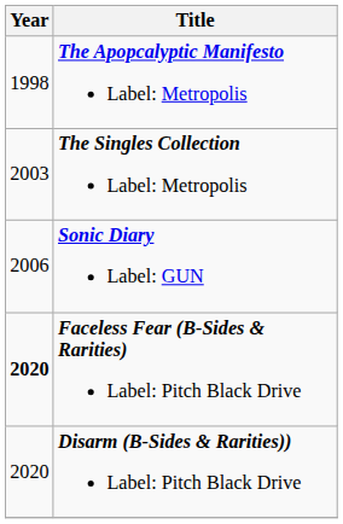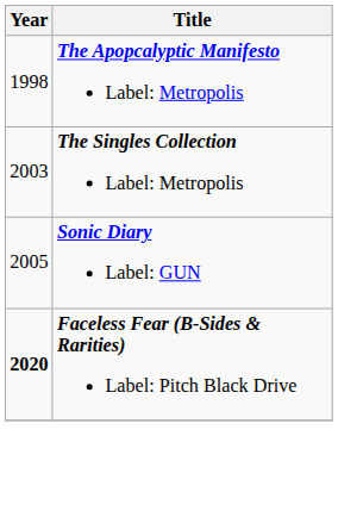 <table class=wikitable style=text-align:center;>
 <tr>
 <th rowspan=1>Year</th>
 <th rowspan=1 width=225px>Title</th>
 </tr>
 <tr>
 <td>1998</td>
 <td align=left><strong><em><a href='#'>The Apopcalyptic Manifesto</a></em></strong><br><ul><li>Label: <a href='#'>Metropolis</a></li></ul></td>
 </tr>
 <tr>
 <td>2003</td>
 <td align=left><strong><em>The Singles Collection</em></strong><br><ul><li>Label: Metropolis</li></ul></td>
 </tr>
 <tr>
-<td>2006</td>
+<td>2005</td>
 <td align=left><strong><em><a href='#'>Sonic Diary</a></em></strong><br><ul><li>Label: <a href='#'>GUN</a></li></ul></td>
 </tr>
 <tr>
 <td><strong>2020</strong></td>
 <td align=left><strong><em>Faceless Fear (B-Sides & Rarities)</em></strong><br><ul><li>Label: Pitch Black Drive</li></ul></td>
 </tr>
 <tr>
-<td>2020</td>
-<td align=left><strong><em>Disarm (B-Sides & Rarities))</em></strong><br><ul><li>Label: Pitch Black Drive</li></ul></td>
-</tr>
-<tr>
 </tr>
 </table>
